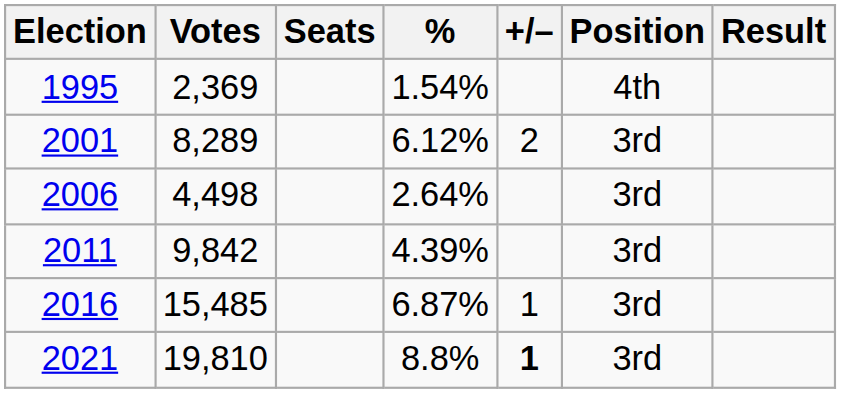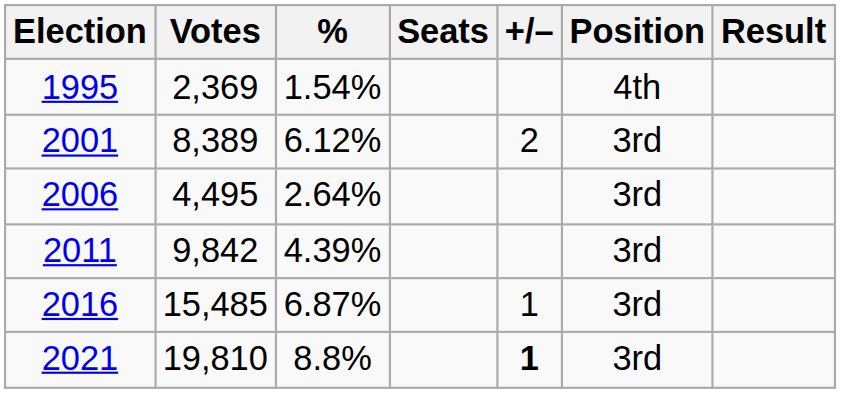 <table class=wikitable style=text-align:center>
 <tr>
 <th><strong>Election</strong></th>
 <th>Votes</th>
+<th>%</th>
 <th>Seats</th>
-<th>%</th>
 <th>+/–</th>
 <th><strong>Position</strong></th>
 <th><strong>Result</strong></th>
 </tr>
 <tr>
 <td><a href='#'>1995</a></td>
 <td>2,369</td>
+<td>1.54%</td>
 <td></td>
-<td>1.54%</td>
 <td></td>
 <td> 4th</td>
 <td></td>
 </tr>
 <tr>
 <td><a href='#'>2001</a></td>
-<td>8,289<br></td>
+<td>8,389<br></td>
+<td>6.12%</td>
 <td></td>
-<td>6.12%</td>
 <td> 2</td>
 <td> 3rd</td>
 <td></td>
 </tr>
 <tr>
 <td><a href='#'>2006</a></td>
-<td>4,498</td>
+<td>4,495</td>
+<td>2.64%</td>
 <td></td>
-<td>2.64%</td>
 <td></td>
 <td> 3rd</td>
 <td></td>
 </tr>
 <tr>
 <td><a href='#'>2011</a></td>
 <td>9,842</td>
+<td>4.39%</td>
 <td></td>
-<td>4.39%</td>
 <td></td>
 <td> 3rd</td>
 <td></td>
 </tr>
 <tr>
 <td><a href='#'>2016</a></td>
 <td>15,485</td>
+<td>6.87%</td>
 <td></td>
-<td>6.87%</td>
 <td> 1</td>
 <td> 3rd</td>
 <td></td>
 </tr>
 <tr>
 <td><a href='#'>2021</a></td>
 <td>19,810</td>
+<td>8.8%</td>
 <td></td>
-<td>8.8%</td>
 <td><strong> 1</strong></td>
 <td> 3rd</td>
 <td></td>
 </tr>
 </table>
